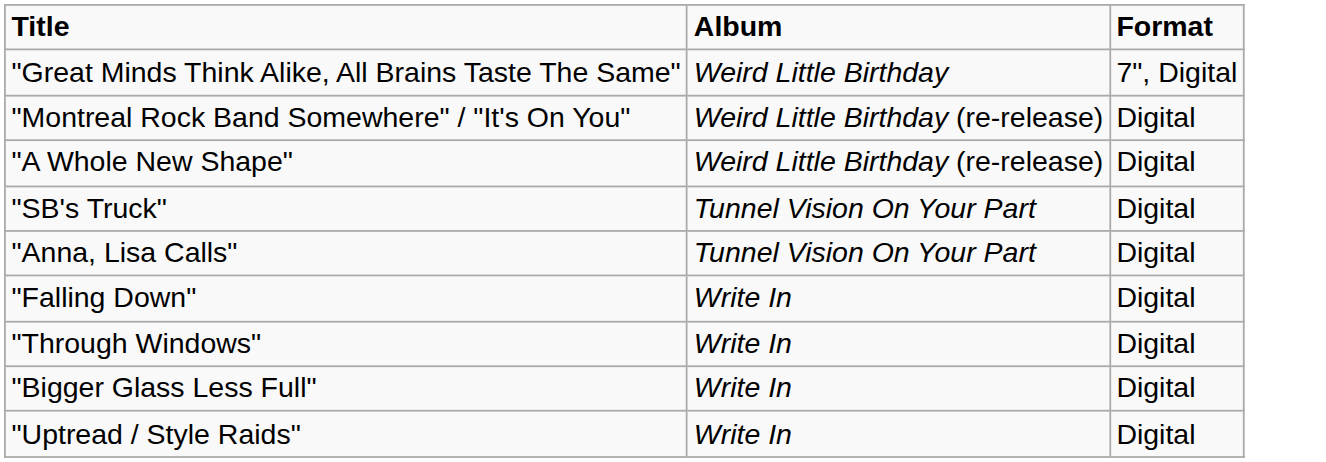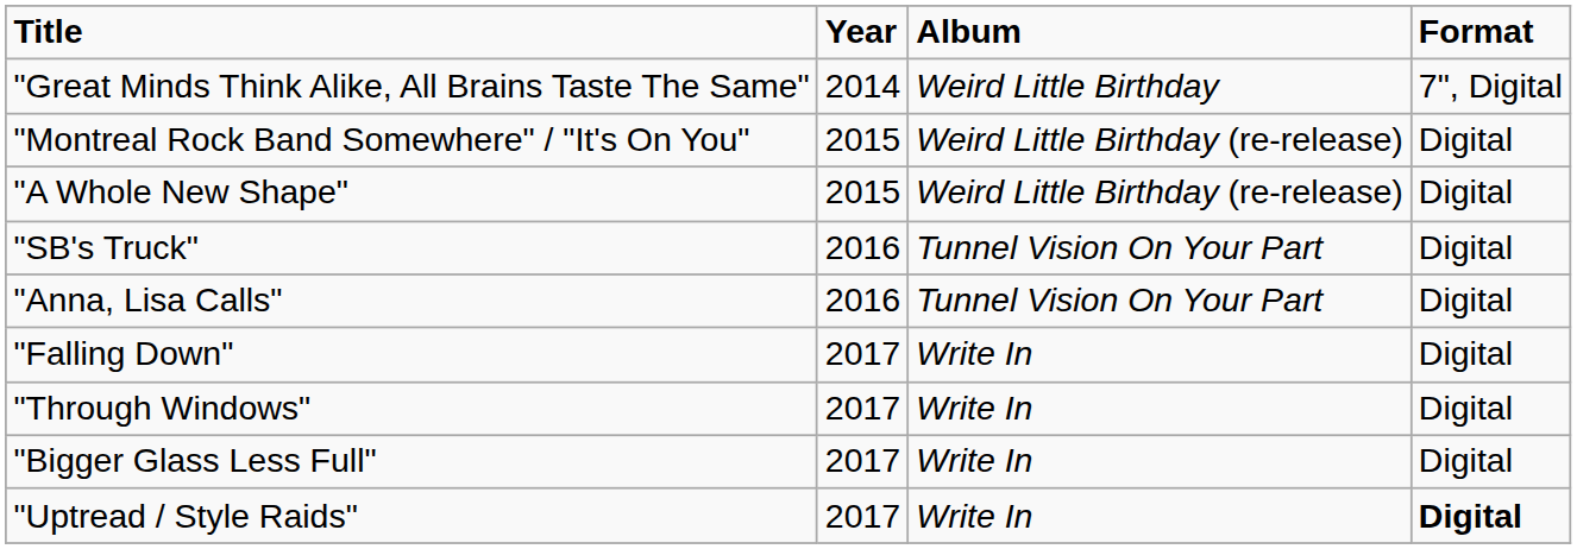 <table class="wikitable sortable">
 <tr>
 <td><strong>Title</strong></td>
+<td><strong>Year</strong></td>
 <td><strong>Album</strong></td>
 <td><strong>Format</strong></td>
 </tr>
 <tr>
 <td>"Great Minds Think Alike, All Brains Taste The Same"</td>
+<td>2014</td>
 <td><em>Weird Little Birthday</em></td>
 <td>7", Digital</td>
 </tr>
 <tr>
 <td>"Montreal Rock Band Somewhere" / "It's On You"</td>
+<td>2015</td>
 <td><em>Weird Little Birthday</em> (re-release)</td>
 <td>Digital</td>
 </tr>
 <tr>
 <td>"A Whole New Shape"</td>
+<td>2015</td>
 <td><em>Weird Little Birthday</em> (re-release)</td>
 <td>Digital</td>
 </tr>
 <tr>
 <td>"SB's Truck"</td>
+<td>2016</td>
 <td><em>Tunnel Vision On Your Part</em></td>
 <td>Digital</td>
 </tr>
 <tr>
 <td>"Anna, Lisa Calls"</td>
+<td>2016</td>
 <td><em>Tunnel Vision On Your Part</em></td>
 <td>Digital</td>
 </tr>
 <tr>
 <td>"Falling Down"</td>
+<td>2017</td>
 <td><em>Write In</em></td>
 <td>Digital</td>
 </tr>
 <tr>
 <td>"Through Windows"</td>
+<td>2017</td>
 <td><em>Write In</em></td>
 <td>Digital</td>
 </tr>
 <tr>
 <td>"Bigger Glass Less Full"</td>
+<td>2017</td>
 <td><em>Write In</em></td>
 <td>Digital</td>
 </tr>
 <tr>
 <td>"Uptread / Style Raids"</td>
+<td>2017</td>
 <td><em>Write In</em></td>
-<td>Digital</td>
+<td><strong>Digital</strong></td>
 </tr>
 </table>
